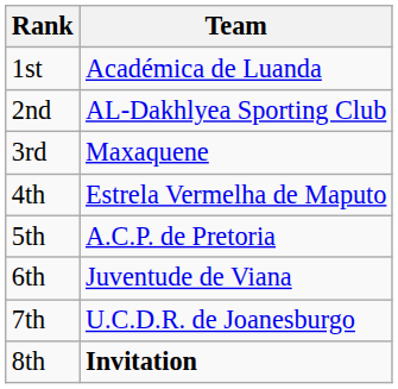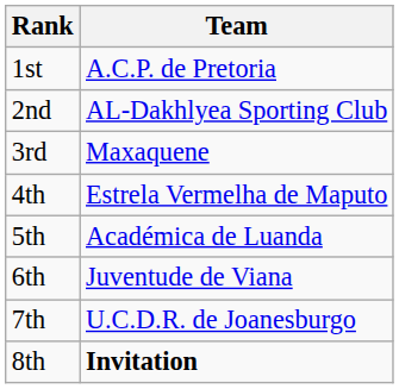 <table class="wikitable">
 <tr>
 <th>Rank</th>
 <th>Team</th>
 </tr>
 <tr>
 <td>1st</td>
-<td> <a href='#'>Académica de Luanda</a></td>
+<td> <a href='#'>A.C.P. de Pretoria</a></td>
 </tr>
 <tr>
 <td>2nd</td>
 <td> <a href='#'>AL-Dakhlyea Sporting Club</a></td>
 </tr>
 <tr>
 <td>3rd</td>
 <td> <a href='#'>Maxaquene</a></td>
 </tr>
 <tr>
 <td>4th</td>
 <td> <a href='#'>Estrela Vermelha de Maputo</a></td>
 </tr>
 <tr>
 <td>5th</td>
-<td> <a href='#'>A.C.P. de Pretoria</a></td>
+<td> <a href='#'>Académica de Luanda</a></td>
 </tr>
 <tr>
 <td>6th</td>
 <td> <a href='#'>Juventude de Viana</a></td>
 </tr>
 <tr>
 <td>7th</td>
 <td> <a href='#'>U.C.D.R. de Joanesburgo</a></td>
 </tr>
 <tr>
 <td>8th</td>
 <td> <strong>Invitation</strong></td>
 </tr>
 </table>
